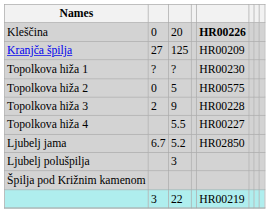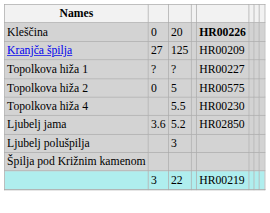 <table class="wikitable sortable sticky-header">
 <tr>
 <th>Names</th>
 <th></th>
 <th></th>
 <th></th>
 <th></th>
 <th></th>
 <th></th>
 <th></th>
 </tr>
 <tr bgcolor="LightGray">
 <td>Kleščina</td>
 <td>0</td>
 <td>20</td>
 <td></td>
 <td><strong>HR00226</strong></td>
 <td></td>
 <td></td>
 <td></td>
 </tr>
 <tr bgcolor="LightGray">
 <td><a href='#'>Kranjča špilja</a></td>
 <td>27</td>
 <td>125</td>
 <td></td>
 <td>HR00209</td>
 <td></td>
 <td></td>
 <td></td>
 </tr>
 <tr bgcolor="LightGray">
 <td>Topolkova hiža 1</td>
 <td>?</td>
 <td>?</td>
 <td></td>
-<td>HR00230</td>
+<td>HR00227</td>
 <td></td>
 <td></td>
 <td></td>
 </tr>
 <tr bgcolor="LightGray">
 <td>Topolkova hiža 2</td>
 <td>0</td>
 <td>5</td>
 <td></td>
 <td>HR00575</td>
 <td></td>
 <td></td>
 <td></td>
 </tr>
 <tr bgcolor="LightGray">
-<td>Topolkova hiža 3</td>
-<td>2</td>
-<td>9</td>
-<td></td>
-<td>HR00228</td>
-<td></td>
-<td></td>
-<td></td>
-</tr>
-<tr bgcolor="LightGray">
 <td>Topolkova hiža 4</td>
 <td></td>
 <td>5.5</td>
 <td></td>
-<td>HR00227</td>
+<td>HR00230</td>
 <td></td>
 <td></td>
 <td></td>
 </tr>
 <tr bgcolor="LightGray">
 <td>Ljubelj jama</td>
-<td>6.7</td>
+<td>3.6</td>
 <td>5.2</td>
 <td></td>
 <td>HR02850</td>
 <td></td>
 <td></td>
 <td></td>
 </tr>
 <tr bgcolor="LightGray">
 <td>Ljubelj polušpilja</td>
 <td></td>
 <td>3</td>
 <td></td>
 <td></td>
 <td></td>
 <td></td>
 <td></td>
 </tr>
 <tr bgcolor="LightGray">
 <td>Špilja pod Križnim kamenom</td>
 <td></td>
 <td></td>
 <td></td>
 <td></td>
 <td></td>
 <td></td>
 <td></td>
 </tr>
 <tr bgcolor="PaleTurquoise">
 <td></td>
 <td>3</td>
 <td>22</td>
 <td> </td>
 <td>HR00219</td>
 <td></td>
 <td></td>
 <td></td>
 </tr>
 <tr>
 </tr>
 </table>
